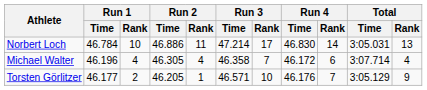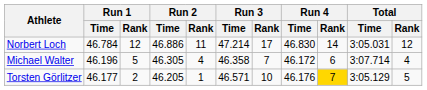 <table class="wikitable" border="1" style="font-size:90%">
 <tr>
 <th rowspan="2">Athlete</th>
 <th colspan="2">Run 1</th>
 <th colspan="2">Run 2</th>
 <th colspan="2">Run 3</th>
 <th colspan="2">Run 4</th>
 <th colspan="2">Total</th>
 </tr>
 <tr>
 <th>Time</th>
 <th>Rank</th>
 <th>Time</th>
 <th>Rank</th>
 <th>Time</th>
 <th>Rank</th>
 <th>Time</th>
 <th>Rank</th>
 <th>Time</th>
 <th>Rank</th>
 </tr>
 <tr>
 <td><a href='#'>Norbert Loch</a></td>
 <td align="center">46.784</td>
-<td align="center">10</td>
+<td align="center">12</td>
 <td align="center">46.886</td>
 <td align="center">11</td>
 <td align="center">47.214</td>
 <td align="center">17</td>
 <td align="center">46.830</td>
 <td align="center">14</td>
 <td align="center">3:05.031</td>
-<td align="center">13</td>
+<td align="center">12</td>
 </tr>
 <tr>
 <td><a href='#'>Michael Walter</a></td>
 <td align="center">46.196</td>
-<td align="center">4</td>
+<td align="center">5</td>
 <td align="center">46.305</td>
 <td align="center">4</td>
 <td align="center">46.358</td>
 <td align="center">7</td>
 <td align="center">46.172</td>
 <td align="center">6</td>
 <td align="center">3:07.714</td>
 <td align="center">4</td>
 </tr>
 <tr>
 <td><a href='#'>Torsten Görlitzer</a></td>
 <td align="center">46.177</td>
 <td align="center">2</td>
 <td align="center">46.205</td>
 <td align="center">1</td>
 <td align="center">46.571</td>
 <td align="center">10</td>
 <td align="center">46.176</td>
-<td align="center">7</td>
+<td align="center" style="background: gold;">7</td>
 <td align="center">3:05.129</td>
-<td align="center">9</td>
+<td align="center">5</td>
 </tr>
 </table>
